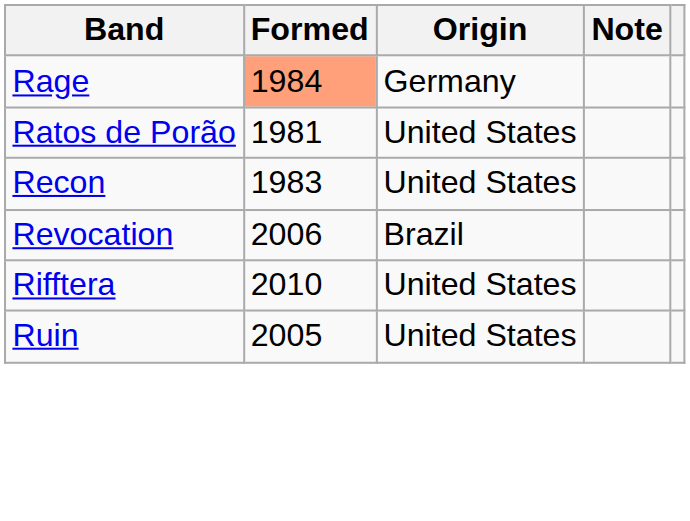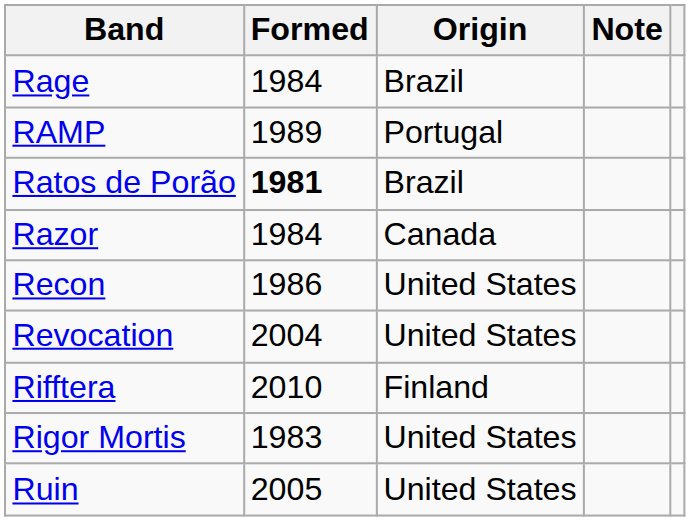 <table class="wikitable sortable">
 <tr>
 <th>Band</th>
 <th>Formed</th>
 <th>Origin</th>
 <th class=unsortable>Note</th>
 <th></th>
 </tr>
 <tr>
 <td><a href='#'>Rage</a></td>
-<td style="background: lightsalmon;">1984</td>
-<td>Germany</td>
+<td>1984</td>
+<td>Brazil</td>
+<td></td>
+<td></td>
+</tr>
+<tr>
+<td><a href='#'>RAMP</a></td>
+<td>1989</td>
+<td>Portugal</td>
 <td></td>
 <td></td>
 </tr>
 <tr>
 <td><a href='#'>Ratos de Porão</a></td>
-<td>1981</td>
-<td>United States</td>
+<td><strong>1981</strong></td>
+<td>Brazil</td>
+<td></td>
+<td></td>
+</tr>
+<tr>
+<td><a href='#'>Razor</a></td>
+<td>1984</td>
+<td>Canada</td>
 <td></td>
 <td></td>
 </tr>
 <tr>
 <td><a href='#'>Recon</a></td>
-<td>1983</td>
+<td>1986</td>
 <td>United States</td>
 <td></td>
 </tr>
 <tr>
 <td><a href='#'>Revocation</a></td>
-<td>2006</td>
-<td>Brazil</td>
+<td>2004</td>
+<td>United States</td>
 <td></td>
 <td></td>
 </tr>
 <tr>
 <td><a href='#'>Rifftera</a></td>
 <td>2010</td>
+<td>Finland</td>
+<td></td>
+<td></td>
+</tr>
+<tr>
+<td><a href='#'>Rigor Mortis</a></td>
+<td>1983</td>
 <td>United States</td>
 <td></td>
 <td></td>
 </tr>
 <tr>
 <td><a href='#'>Ruin</a></td>
 <td>2005</td>
 <td>United States</td>
 <td></td>
 <td></td>
 </tr>
 </table>
